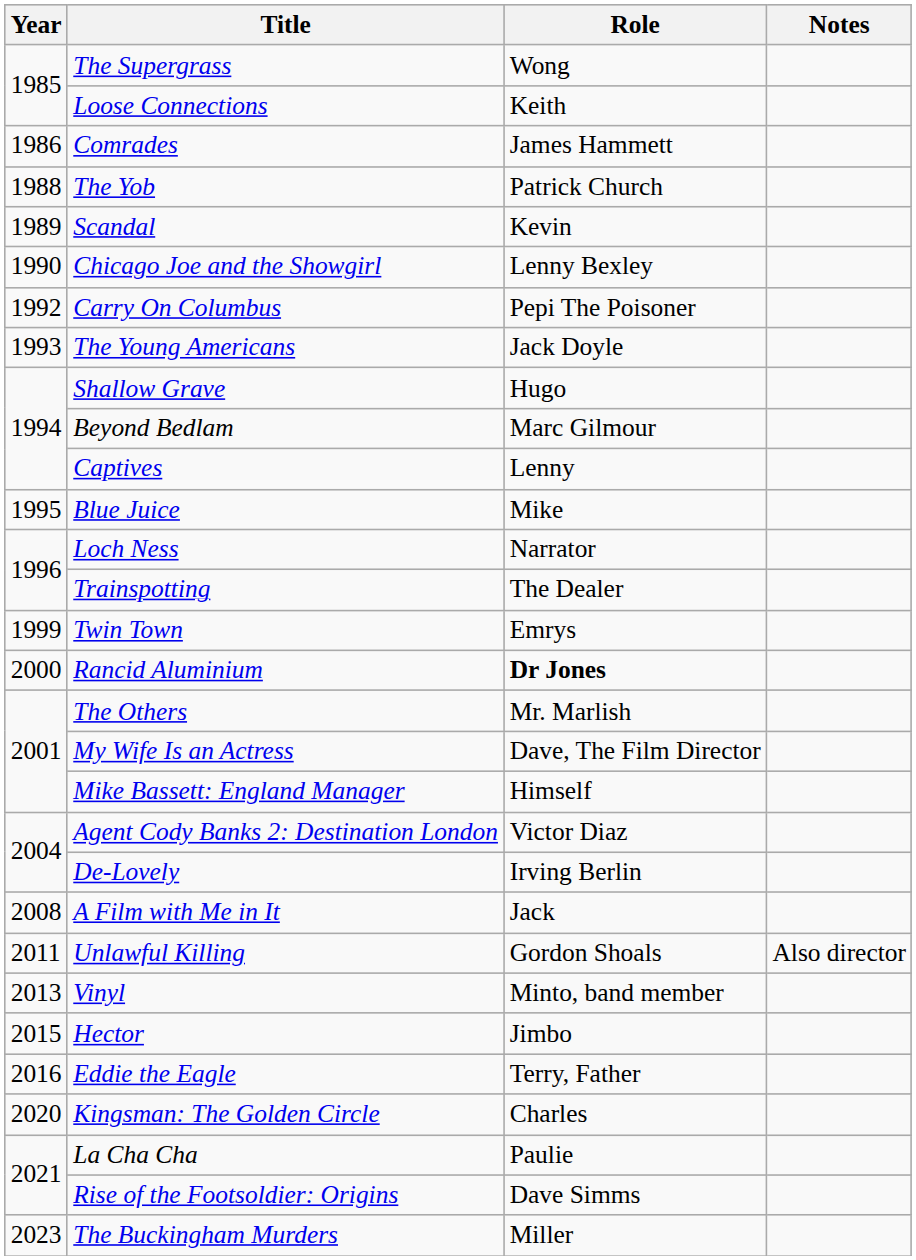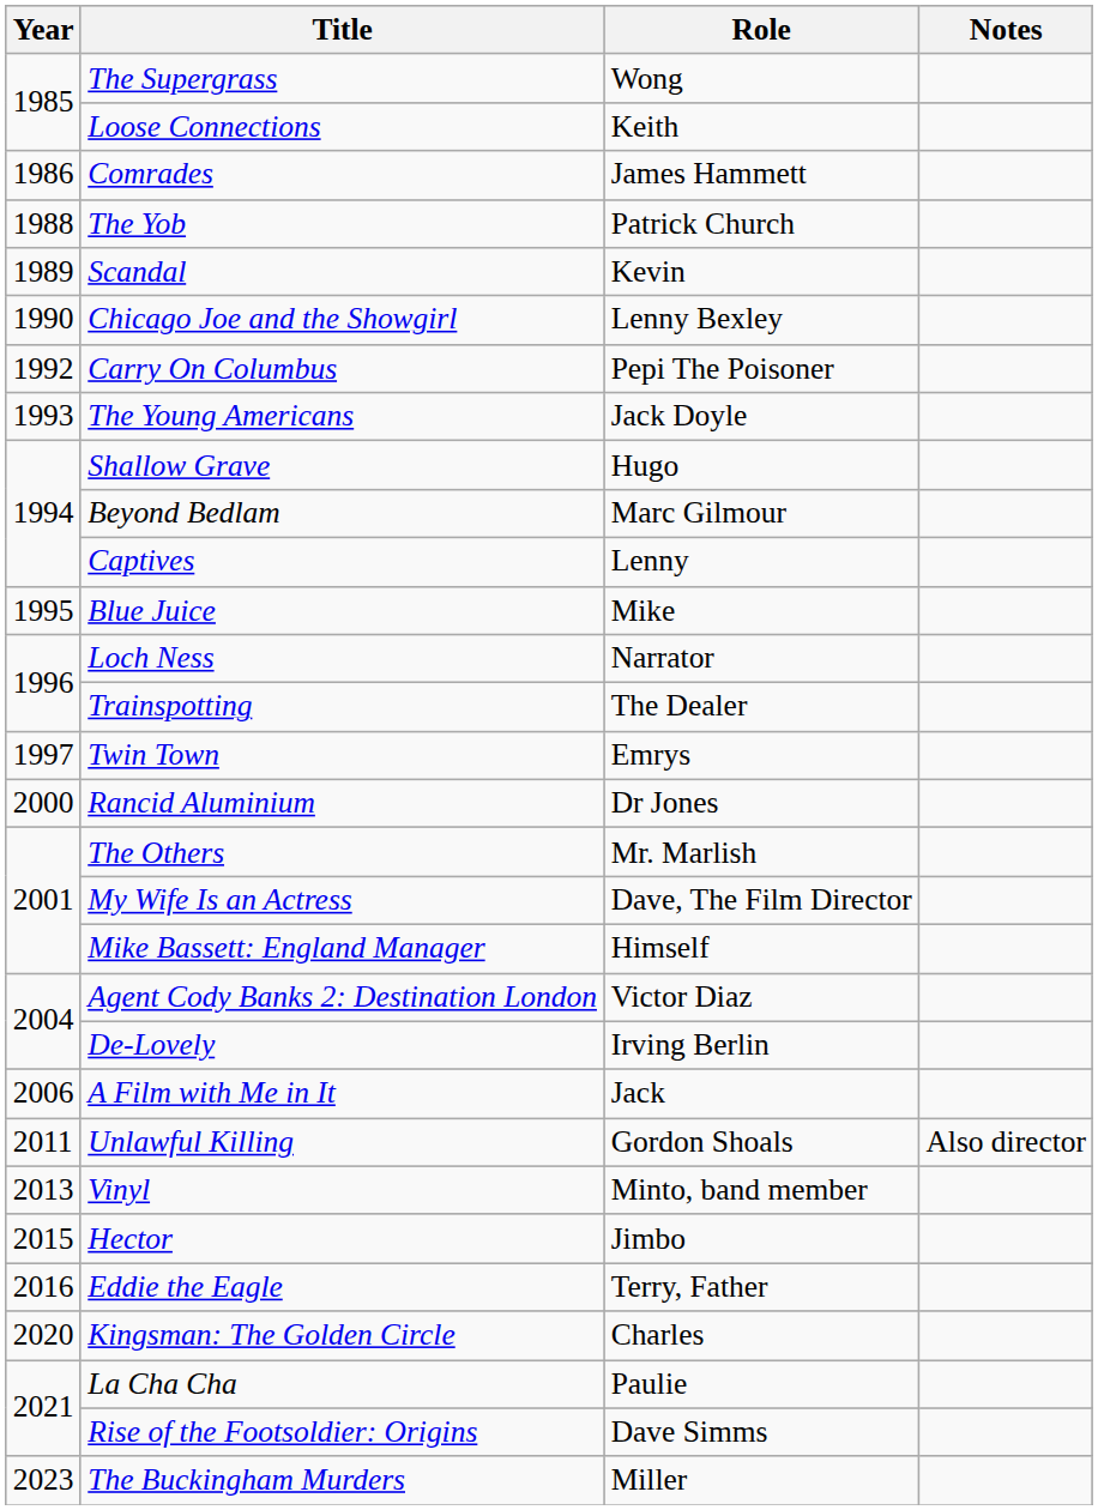 <table class="wikitable sortable">
 <tr>
 <th>Year</th>
 <th>Title</th>
 <th>Role</th>
 <th class="unsortable">Notes</th>
 </tr>
 <tr>
 <td rowspan="2">1985</td>
 <td><em><a href='#'>The Supergrass</a></em></td>
 <td>Wong</td>
 <td></td>
 </tr>
 <tr>
 <td><em><a href='#'>Loose Connections</a></em></td>
 <td>Keith</td>
 <td></td>
 </tr>
 <tr>
 <td>1986</td>
 <td><em><a href='#'>Comrades</a></em></td>
 <td>James Hammett</td>
 <td></td>
 </tr>
 <tr>
 <td>1988</td>
 <td><em><a href='#'>The Yob</a></em></td>
 <td>Patrick Church</td>
 <td></td>
 </tr>
 <tr>
 <td>1989</td>
 <td><em><a href='#'>Scandal</a></em></td>
 <td>Kevin</td>
 <td></td>
 </tr>
 <tr>
 <td>1990</td>
 <td><em><a href='#'>Chicago Joe and the Showgirl</a></em></td>
 <td>Lenny Bexley</td>
 <td></td>
 </tr>
 <tr>
 <td>1992</td>
 <td><em><a href='#'>Carry On Columbus</a></em></td>
 <td>Pepi The Poisoner</td>
 <td></td>
 </tr>
 <tr>
 <td>1993</td>
 <td><em><a href='#'>The Young Americans</a></em></td>
 <td>Jack Doyle</td>
 <td></td>
 </tr>
 <tr>
 <td rowspan="3">1994</td>
 <td><em><a href='#'>Shallow Grave</a></em></td>
 <td>Hugo</td>
 <td></td>
 </tr>
 <tr>
 <td><em>Beyond Bedlam</em></td>
 <td>Marc Gilmour</td>
 <td></td>
 </tr>
 <tr>
 <td><em><a href='#'>Captives</a></em></td>
 <td>Lenny</td>
 <td></td>
 </tr>
 <tr>
 <td>1995</td>
 <td><em><a href='#'>Blue Juice</a></em></td>
 <td>Mike</td>
 <td></td>
 </tr>
 <tr>
 <td rowspan="2">1996</td>
 <td><em><a href='#'>Loch Ness</a></em></td>
 <td>Narrator</td>
 <td></td>
 </tr>
 <tr>
 <td><em><a href='#'>Trainspotting</a></em></td>
 <td>The Dealer</td>
 <td></td>
 </tr>
 <tr>
-<td>1999</td>
+<td>1997</td>
 <td><em><a href='#'>Twin Town</a></em></td>
 <td>Emrys</td>
 <td></td>
 </tr>
 <tr>
 <td>2000</td>
 <td><em><a href='#'>Rancid Aluminium</a></em></td>
-<td><strong>Dr Jones</strong></td>
+<td>Dr Jones</td>
 <td></td>
 </tr>
 <tr>
 <td rowspan="3">2001</td>
 <td><em><a href='#'>The Others</a></em></td>
 <td>Mr. Marlish</td>
 <td></td>
 </tr>
 <tr>
 <td><em><a href='#'>My Wife Is an Actress</a></em></td>
 <td>Dave, The Film Director</td>
 <td></td>
 </tr>
 <tr>
 <td><em><a href='#'>Mike Bassett: England Manager</a></em></td>
 <td>Himself</td>
 <td></td>
 </tr>
 <tr>
 <td rowspan="2">2004</td>
 <td><em><a href='#'>Agent Cody Banks 2: Destination London</a></em></td>
 <td>Victor Diaz</td>
 <td></td>
 </tr>
 <tr>
 <td><em><a href='#'>De-Lovely</a></em></td>
 <td>Irving Berlin</td>
 <td></td>
 </tr>
 <tr>
-<td>2008</td>
+<td>2006</td>
 <td><em><a href='#'>A Film with Me in It</a></em></td>
 <td>Jack</td>
 <td></td>
 </tr>
 <tr>
 <td>2011</td>
 <td><em><a href='#'>Unlawful Killing</a></em></td>
 <td>Gordon Shoals</td>
 <td>Also director</td>
 </tr>
 <tr>
 <td>2013</td>
 <td><em><a href='#'>Vinyl</a></em></td>
 <td>Minto, band member</td>
 <td></td>
 </tr>
 <tr>
 <td>2015</td>
 <td><em><a href='#'>Hector</a></em></td>
 <td>Jimbo</td>
 <td></td>
 </tr>
 <tr>
 <td>2016</td>
 <td><em><a href='#'>Eddie the Eagle</a></em></td>
 <td>Terry, Father</td>
 <td></td>
 </tr>
 <tr>
 <td>2020</td>
 <td><em><a href='#'>Kingsman: The Golden Circle</a></em></td>
 <td>Charles</td>
 <td></td>
 </tr>
 <tr>
 <td rowspan="2">2021</td>
 <td><em>La Cha Cha</em></td>
 <td>Paulie</td>
 <td></td>
 </tr>
 <tr>
 <td><em><a href='#'>Rise of the Footsoldier: Origins</a></em></td>
 <td>Dave Simms</td>
 <td></td>
 </tr>
 <tr>
 <td>2023</td>
 <td><em><a href='#'>The Buckingham Murders</a></em></td>
 <td>Miller</td>
 <td></td>
 </tr>
 </table>
